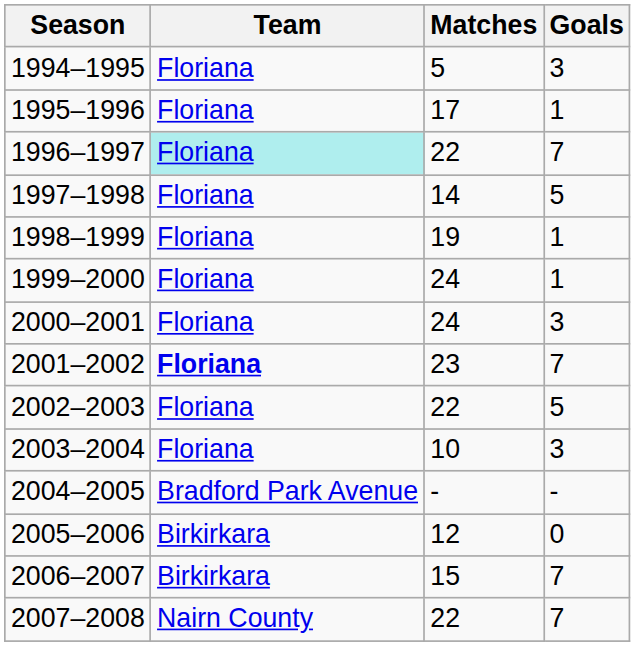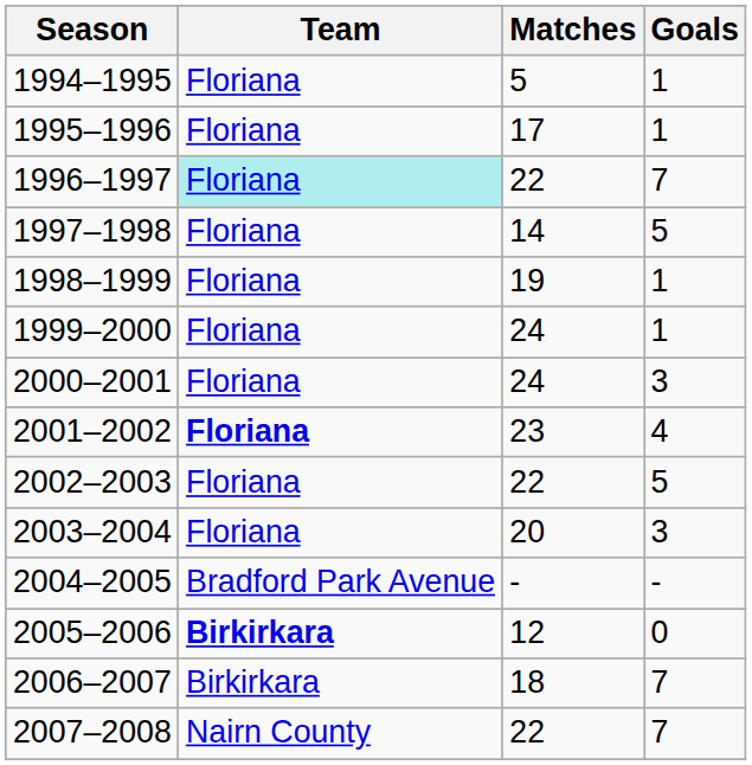 <table class="wikitable">
 <tr>
 <th>Season</th>
 <th>Team</th>
 <th>Matches</th>
 <th>Goals</th>
 </tr>
 <tr>
 <td>1994–1995</td>
 <td><a href='#'>Floriana</a></td>
 <td>5</td>
-<td>3</td>
+<td>1</td>
 </tr>
 <tr>
 <td>1995–1996</td>
 <td><a href='#'>Floriana</a></td>
 <td>17</td>
 <td>1</td>
 </tr>
 <tr>
 <td>1996–1997</td>
 <td style="background: paleturquoise;"><a href='#'>Floriana</a></td>
 <td>22</td>
 <td>7</td>
 </tr>
 <tr>
 <td>1997–1998</td>
 <td><a href='#'>Floriana</a></td>
 <td>14</td>
 <td>5</td>
 </tr>
 <tr>
 <td>1998–1999</td>
 <td><a href='#'>Floriana</a></td>
 <td>19</td>
 <td>1</td>
 </tr>
 <tr>
 <td>1999–2000</td>
 <td><a href='#'>Floriana</a></td>
 <td>24</td>
 <td>1</td>
 </tr>
 <tr>
 <td>2000–2001</td>
 <td><a href='#'>Floriana</a></td>
 <td>24</td>
 <td>3</td>
 </tr>
 <tr>
 <td>2001–2002</td>
 <td><strong><a href='#'>Floriana</a></strong></td>
 <td>23</td>
-<td>7</td>
+<td>4</td>
 </tr>
 <tr>
 <td>2002–2003</td>
 <td><a href='#'>Floriana</a></td>
 <td>22</td>
 <td>5</td>
 </tr>
 <tr>
 <td>2003–2004</td>
 <td><a href='#'>Floriana</a></td>
-<td>10</td>
+<td>20</td>
 <td>3</td>
 </tr>
 <tr>
 <td>2004–2005</td>
 <td><a href='#'>Bradford Park Avenue</a></td>
 <td>-</td>
 <td>-</td>
 </tr>
 <tr>
 <td>2005–2006</td>
-<td><a href='#'>Birkirkara</a></td>
+<td><strong><a href='#'>Birkirkara</a></strong></td>
 <td>12</td>
 <td>0</td>
 </tr>
 <tr>
 <td>2006–2007</td>
 <td><a href='#'>Birkirkara</a></td>
-<td>15</td>
+<td>18</td>
 <td>7</td>
 </tr>
 <tr>
 <td>2007–2008</td>
 <td><a href='#'>Nairn County</a></td>
 <td>22</td>
 <td>7</td>
 </tr>
 </table>
